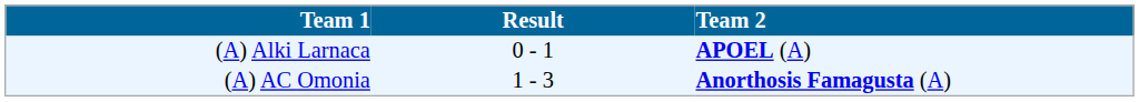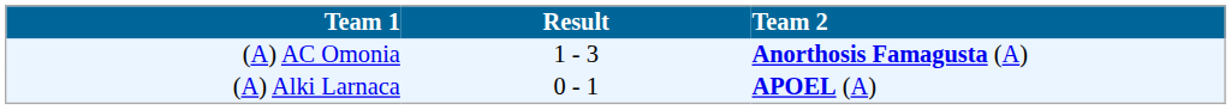 <table cellspacing="0" style="background: #EBF5FF; border: 1px #aaa solid; border-collapse: collapse; font-size: 95%;" width=60%>
 <tr bgcolor=#006699 style="color:white;">
 <th width=25% align="right">Team 1</th>
 <th width=22% align="center">Result</th>
 <th width=30% align="left">Team 2</th>
 </tr>
 <tr>
+<td align=right>(<a href='#'>A</a>) <a href='#'>AC Omonia</a></td>
+<td align=center>1 - 3</td>
+<td align=left><strong><a href='#'>Anorthosis Famagusta</a></strong> (<a href='#'>A</a>)</td>
+</tr>
+<tr>
 <td align=right>(<a href='#'>A</a>) <a href='#'>Alki Larnaca</a></td>
 <td align=center>0 - 1</td>
 <td align=left><strong><a href='#'>APOEL</a></strong> (<a href='#'>A</a>)</td>
 </tr>
 <tr>
-<td align=right>(<a href='#'>A</a>) <a href='#'>AC Omonia</a></td>
-<td align=center>1 - 3</td>
-<td align=left><strong><a href='#'>Anorthosis Famagusta</a></strong> (<a href='#'>A</a>)</td>
-</tr>
-<tr>
 </tr>
 </table>
